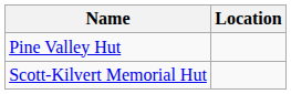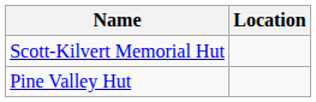 <table class="wikitable sortable">
 <tr>
 <th>Name</th>
 <th>Location</th>
 </tr>
 <tr>
-<td><a href='#'>Pine Valley Hut</a></td>
+<td><a href='#'>Scott-Kilvert Memorial Hut</a></td>
 <td></td>
 </tr>
 <tr>
-<td><a href='#'>Scott-Kilvert Memorial Hut</a></td>
+<td><a href='#'>Pine Valley Hut</a></td>
 <td></td>
 </tr>
 <tr>
 </tr>
 </table>
